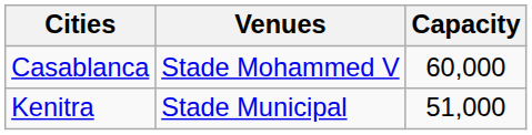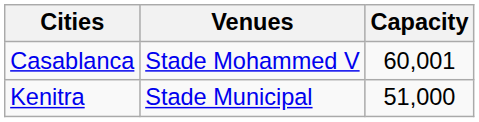 <table class="wikitable">
 <tr>
 <th>Cities</th>
 <th>Venues</th>
 <th>Capacity</th>
 </tr>
 <tr>
 <td><a href='#'>Casablanca</a></td>
 <td><a href='#'>Stade Mohammed V</a></td>
-<td align="center">60,000</td>
+<td align="center">60,001</td>
 </tr>
 <tr>
 <td><a href='#'>Kenitra</a></td>
 <td><a href='#'>Stade Municipal</a></td>
 <td align="center">51,000</td>
 </tr>
 </table>
